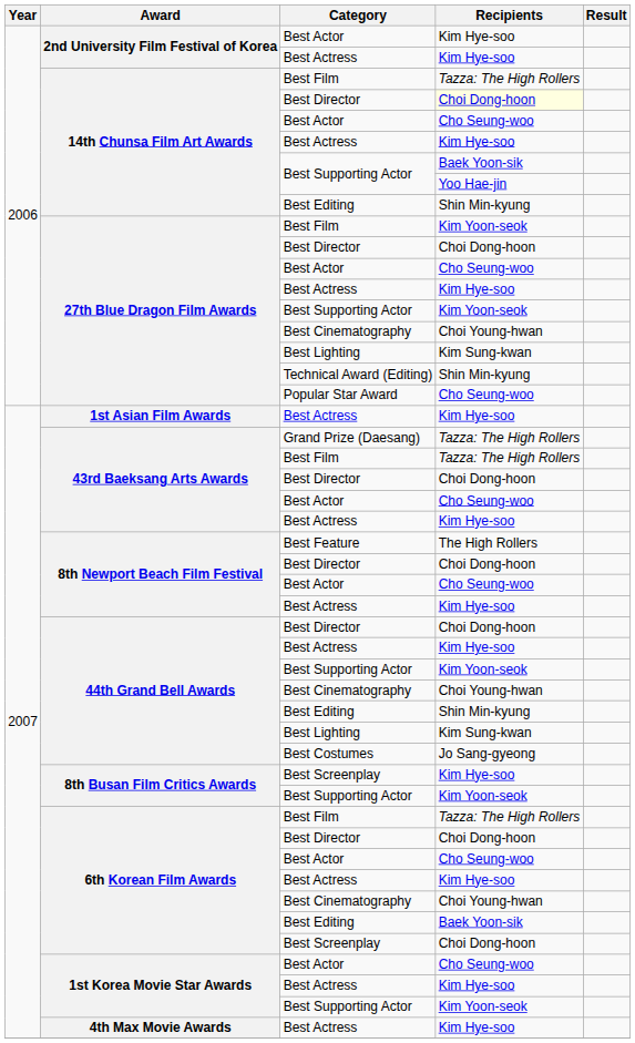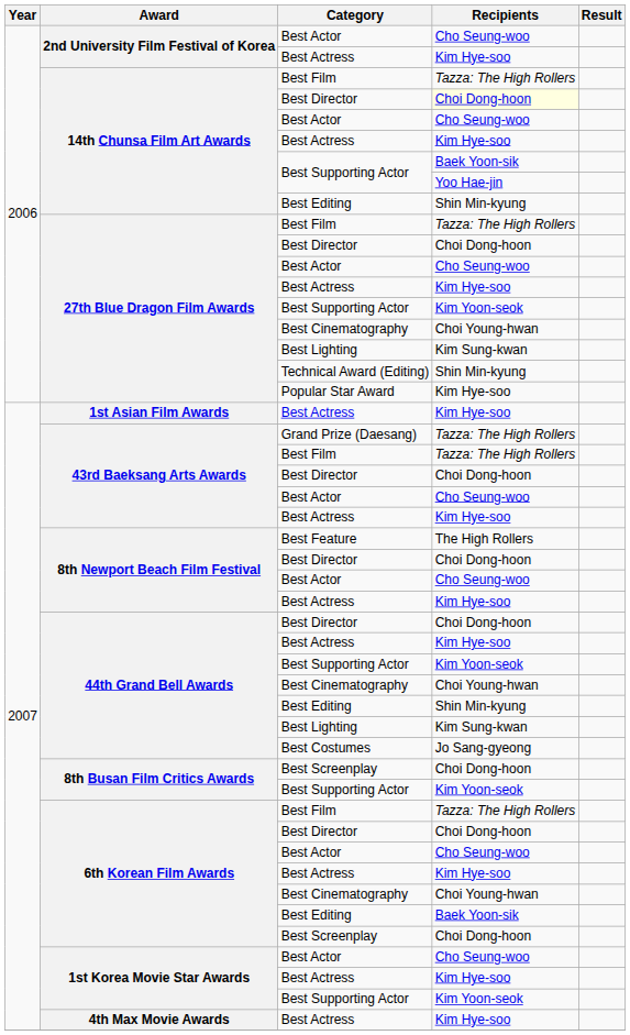 <table class="wikitable plainrowheaders sortable">
 <tr>
 <th scope="col">Year</th>
 <th scope="col">Award</th>
 <th scope="col">Category</th>
 <th scope="col">Recipients</th>
 <th scope="col">Result</th>
 </tr>
 <tr>
 <td rowspan="18">2006</td>
 <th rowspan="2" scope="row">2nd University Film Festival of Korea</th>
 <td>Best Actor</td>
-<td>Kim Hye-soo</td>
+<td><a href='#'>Cho Seung-woo</a></td>
 <td></td>
 </tr>
 <tr>
 <td>Best Actress</td>
 <td><a href='#'>Kim Hye-soo</a></td>
 <td></td>
 </tr>
 <tr>
 <th rowspan="7" scope="row">14th <a href='#'>Chunsa Film Art Awards</a></th>
 <td>Best Film</td>
 <td><em>Tazza: The High Rollers</em></td>
 <td></td>
 </tr>
 <tr>
 <td>Best Director</td>
 <td style="background: lightyellow;"><a href='#'>Choi Dong-hoon</a></td>
 <td></td>
 </tr>
 <tr>
 <td>Best Actor</td>
 <td><a href='#'>Cho Seung-woo</a></td>
 <td></td>
 </tr>
 <tr>
 <td>Best Actress</td>
 <td><a href='#'>Kim Hye-soo</a></td>
 <td></td>
 </tr>
 <tr>
 <td rowspan="2">Best Supporting Actor</td>
 <td><a href='#'>Baek Yoon-sik</a></td>
 <td></td>
 </tr>
 <tr>
 <td><a href='#'>Yoo Hae-jin</a></td>
 <td></td>
 </tr>
 <tr>
 <td>Best Editing</td>
 <td>Shin Min-kyung</td>
 <td></td>
 </tr>
 <tr>
 <th rowspan="9" scope="row"><a href='#'>27th Blue Dragon Film Awards</a></th>
 <td>Best Film</td>
-<td><a href='#'>Kim Yoon-seok</a></td>
+<td><em>Tazza: The High Rollers</em></td>
 <td></td>
 </tr>
 <tr>
 <td>Best Director</td>
 <td>Choi Dong-hoon</td>
 <td></td>
 </tr>
 <tr>
 <td>Best Actor</td>
 <td><a href='#'>Cho Seung-woo</a></td>
 <td></td>
 </tr>
 <tr>
 <td>Best Actress</td>
 <td><a href='#'>Kim Hye-soo</a></td>
 <td></td>
 </tr>
 <tr>
 <td>Best Supporting Actor</td>
 <td><a href='#'>Kim Yoon-seok</a></td>
 <td></td>
 </tr>
 <tr>
 <td>Best Cinematography</td>
 <td>Choi Young-hwan</td>
 <td></td>
 </tr>
 <tr>
 <td>Best Lighting</td>
 <td>Kim Sung-kwan</td>
 <td></td>
 </tr>
 <tr>
 <td>Technical Award (Editing)</td>
 <td>Shin Min-kyung</td>
 <td></td>
 </tr>
 <tr>
 <td>Popular Star Award</td>
-<td><a href='#'>Cho Seung-woo</a></td>
+<td>Kim Hye-soo</td>
 <td></td>
 </tr>
 <tr>
 <td rowspan="30">2007</td>
 <th scope="row"><a href='#'>1st Asian Film Awards</a></th>
 <td><a href='#'>Best Actress</a></td>
 <td><a href='#'>Kim Hye-soo</a></td>
 <td></td>
 </tr>
 <tr>
 <th rowspan="5" scope="row"><a href='#'>43rd Baeksang Arts Awards</a></th>
 <td>Grand Prize (Daesang)</td>
 <td><em>Tazza: The High Rollers</em></td>
 <td></td>
 </tr>
 <tr>
 <td>Best Film</td>
 <td><em>Tazza: The High Rollers</em></td>
 <td></td>
 </tr>
 <tr>
 <td>Best Director</td>
 <td>Choi Dong-hoon</td>
 <td></td>
 </tr>
 <tr>
 <td>Best Actor</td>
 <td><a href='#'>Cho Seung-woo</a></td>
 <td></td>
 </tr>
 <tr>
 <td>Best Actress</td>
 <td><a href='#'>Kim Hye-soo</a></td>
 <td></td>
 </tr>
 <tr>
 <th rowspan="4" scope="row">8th <a href='#'>Newport Beach Film Festival</a></th>
 <td>Best Feature</td>
 <td>The High Rollers</td>
 <td></td>
 </tr>
 <tr>
 <td>Best Director</td>
 <td>Choi Dong-hoon</td>
 <td></td>
 </tr>
 <tr>
 <td>Best Actor</td>
 <td><a href='#'>Cho Seung-woo</a></td>
 <td></td>
 </tr>
 <tr>
 <td>Best Actress</td>
 <td><a href='#'>Kim Hye-soo</a></td>
 <td></td>
 </tr>
 <tr>
 <th rowspan="7" scope="row"><a href='#'>44th Grand Bell Awards</a></th>
 <td>Best Director</td>
 <td>Choi Dong-hoon</td>
 <td></td>
 </tr>
 <tr>
 <td>Best Actress</td>
 <td><a href='#'>Kim Hye-soo</a></td>
 <td></td>
 </tr>
 <tr>
 <td>Best Supporting Actor</td>
 <td><a href='#'>Kim Yoon-seok</a></td>
 <td></td>
 </tr>
 <tr>
 <td>Best Cinematography</td>
 <td>Choi Young-hwan</td>
 <td></td>
 </tr>
 <tr>
 <td>Best Editing</td>
 <td>Shin Min-kyung</td>
 <td></td>
 </tr>
 <tr>
 <td>Best Lighting</td>
 <td>Kim Sung-kwan</td>
 <td></td>
 </tr>
 <tr>
 <td>Best Costumes</td>
 <td>Jo Sang-gyeong</td>
 <td></td>
 </tr>
 <tr>
 <th rowspan="2" scope="row">8th <a href='#'>Busan Film Critics Awards</a></th>
 <td>Best Screenplay</td>
-<td><a href='#'>Kim Hye-soo</a></td>
+<td>Choi Dong-hoon</td>
 <td></td>
 </tr>
 <tr>
 <td>Best Supporting Actor</td>
 <td><a href='#'>Kim Yoon-seok</a></td>
 <td></td>
 </tr>
 <tr>
 <th rowspan="7" scope="row">6th <a href='#'>Korean Film Awards</a></th>
 <td>Best Film</td>
 <td><em>Tazza: The High Rollers</em></td>
 <td></td>
 </tr>
 <tr>
 <td>Best Director</td>
 <td>Choi Dong-hoon</td>
 <td></td>
 </tr>
 <tr>
 <td>Best Actor</td>
 <td><a href='#'>Cho Seung-woo</a></td>
 <td></td>
 </tr>
 <tr>
 <td>Best Actress</td>
 <td><a href='#'>Kim Hye-soo</a></td>
 <td></td>
 </tr>
 <tr>
 <td>Best Cinematography</td>
 <td>Choi Young-hwan</td>
 <td></td>
 </tr>
 <tr>
 <td>Best Editing</td>
 <td><a href='#'>Baek Yoon-sik</a></td>
 <td></td>
 </tr>
 <tr>
 <td>Best Screenplay</td>
 <td>Choi Dong-hoon</td>
 <td></td>
 </tr>
 <tr>
 <th rowspan="3" scope="row">1st Korea Movie Star Awards</th>
 <td>Best Actor</td>
 <td><a href='#'>Cho Seung-woo</a></td>
 <td></td>
 </tr>
 <tr>
 <td>Best Actress</td>
 <td><a href='#'>Kim Hye-soo</a></td>
 <td></td>
 </tr>
 <tr>
 <td>Best Supporting Actor</td>
 <td><a href='#'>Kim Yoon-seok</a></td>
 <td></td>
 </tr>
 <tr>
 <th scope="row">4th Max Movie Awards</th>
 <td>Best Actress</td>
 <td><a href='#'>Kim Hye-soo</a></td>
 <td></td>
 </tr>
 <tr>
 </tr>
 </table>
